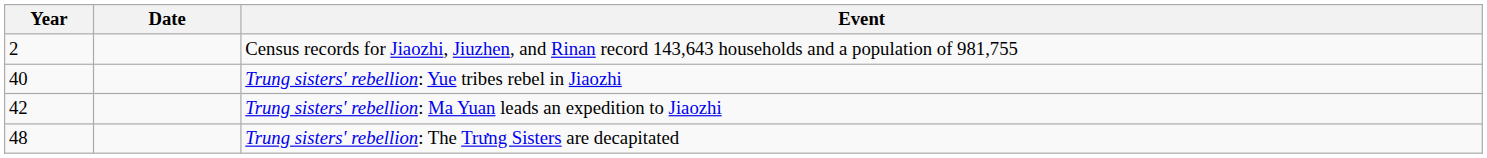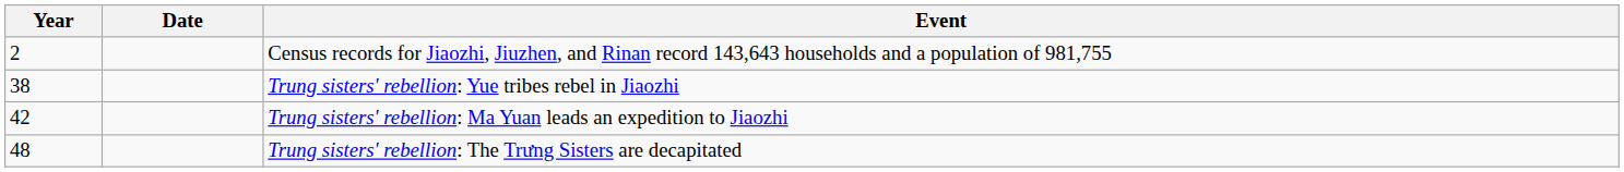 <table class="wikitable" width="100%">
 <tr>
 <th style="width:6%">Year</th>
 <th style="width:10%">Date</th>
 <th>Event</th>
 </tr>
 <tr>
 <td>2</td>
 <td></td>
 <td>Census records for <a href='#'>Jiaozhi</a>, <a href='#'>Jiuzhen</a>, and <a href='#'>Rinan</a> record 143,643 households and a population of 981,755</td>
 </tr>
 <tr>
-<td>40</td>
+<td>38</td>
 <td></td>
 <td><em><a href='#'>Trung sisters' rebellion</a></em>: <a href='#'>Yue</a> tribes rebel in <a href='#'>Jiaozhi</a></td>
 </tr>
 <tr>
 <td>42</td>
 <td></td>
 <td><em><a href='#'>Trung sisters' rebellion</a></em>: <a href='#'>Ma Yuan</a> leads an expedition to <a href='#'>Jiaozhi</a></td>
 </tr>
 <tr>
 <td>48</td>
 <td></td>
 <td><em><a href='#'>Trung sisters' rebellion</a></em>: The <a href='#'>Trưng Sisters</a> are decapitated</td>
 </tr>
 </table>
